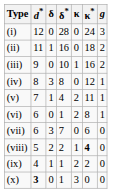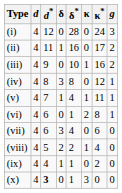 <table class="wikitable">
 <tr>
 <th>Type</th>
+<th><em>d</em></th>
 <th><em>d</em><sup>*</sup></th>
 <th>δ</th>
 <th>δ<sup>*</sup></th>
 <th>κ</th>
 <th>κ<sup>*</sup></th>
 <th><em>g</em></th>
 </tr>
 <tr>
 <td>(i)</td>
+<td>4</td>
 <td>12</td>
 <td>0</td>
 <td>28</td>
 <td>0</td>
 <td>24</td>
 <td>3</td>
 </tr>
 <tr>
 <td>(ii)</td>
+<td>4</td>
 <td>11</td>
 <td>1</td>
 <td>16</td>
 <td>0</td>
-<td>18</td>
+<td>17</td>
 <td>2</td>
 </tr>
 <tr>
 <td>(iii)</td>
+<td>4</td>
 <td>9</td>
 <td>0</td>
 <td>10</td>
 <td>1</td>
 <td>16</td>
 <td>2</td>
 </tr>
 <tr>
 <td>(iv)</td>
+<td>4</td>
 <td>8</td>
 <td>3</td>
 <td>8</td>
 <td>0</td>
 <td>12</td>
 <td>1</td>
 </tr>
 <tr>
 <td>(v)</td>
+<td>4</td>
 <td>7</td>
 <td>1</td>
 <td>4</td>
-<td>2</td>
+<td>1</td>
 <td>11</td>
 <td>1</td>
 </tr>
 <tr>
 <td>(vi)</td>
+<td>4</td>
 <td>6</td>
 <td>0</td>
 <td>1</td>
 <td>2</td>
 <td>8</td>
 <td>1</td>
 </tr>
 <tr>
 <td>(vii)</td>
+<td>4</td>
 <td>6</td>
 <td>3</td>
-<td>7</td>
+<td>4</td>
 <td>0</td>
 <td>6</td>
 <td>0</td>
 </tr>
 <tr>
 <td>(viii)</td>
+<td>4</td>
 <td>5</td>
 <td>2</td>
 <td>2</td>
 <td>1</td>
-<td><strong>4</strong></td>
+<td>4</td>
 <td>0</td>
 </tr>
 <tr>
 <td>(ix)</td>
 <td>4</td>
+<td>4</td>
 <td>1</td>
 <td>1</td>
-<td>2</td>
+<td>0</td>
 <td>2</td>
 <td>0</td>
 </tr>
 <tr>
 <td>(x)</td>
+<td>4</td>
 <td><strong>3</strong></td>
 <td>0</td>
 <td>1</td>
 <td>3</td>
 <td>0</td>
 <td>0</td>
 </tr>
 </table>
